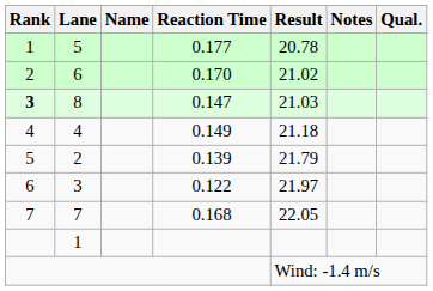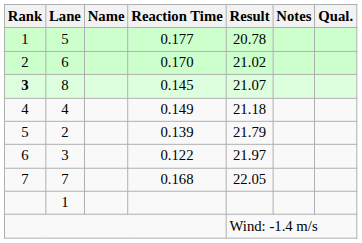 <table class="wikitable sortable" style="text-align:center">
 <tr>
 <th>Rank</th>
 <th>Lane</th>
 <th>Name</th>
 <th>Reaction Time</th>
 <th>Result</th>
 <th>Notes</th>
 <th>Qual.</th>
 </tr>
 <tr bgcolor=ccffcc>
 <td>1</td>
 <td>5</td>
 <td align="left"></td>
 <td>0.177</td>
 <td>20.78</td>
 <td></td>
 <td></td>
 </tr>
 <tr bgcolor=ccffcc>
 <td>2</td>
 <td>6</td>
 <td align="left"></td>
 <td>0.170</td>
 <td>21.02</td>
 <td></td>
 <td></td>
 </tr>
 <tr bgcolor=ddffdd>
 <td><strong>3</strong></td>
 <td>8</td>
 <td align="left"></td>
-<td>0.147</td>
-<td>21.03</td>
+<td>0.145</td>
+<td>21.07</td>
 <td></td>
 <td></td>
 </tr>
 <tr>
 <td>4</td>
 <td>4</td>
 <td align="left"></td>
 <td>0.149</td>
 <td>21.18</td>
 <td></td>
 <td></td>
 </tr>
 <tr>
 <td>5</td>
 <td>2</td>
 <td align="left"></td>
 <td>0.139</td>
 <td>21.79</td>
 <td></td>
 <td></td>
 </tr>
 <tr>
 <td>6</td>
 <td>3</td>
 <td align="left"></td>
 <td>0.122</td>
 <td>21.97</td>
 <td></td>
 <td></td>
 </tr>
 <tr>
 <td>7</td>
 <td>7</td>
 <td align="left"></td>
 <td>0.168</td>
 <td>22.05</td>
 <td></td>
 <td></td>
 </tr>
 <tr>
 <td></td>
 <td>1</td>
 <td align="left"></td>
 <td></td>
 <td></td>
 <td></td>
 <td></td>
 </tr>
 <tr class="sortbottom">
 <td colspan=4></td>
 <td colspan="3" style="text-align:left;">Wind: -1.4 m/s</td>
 </tr>
 </table>
